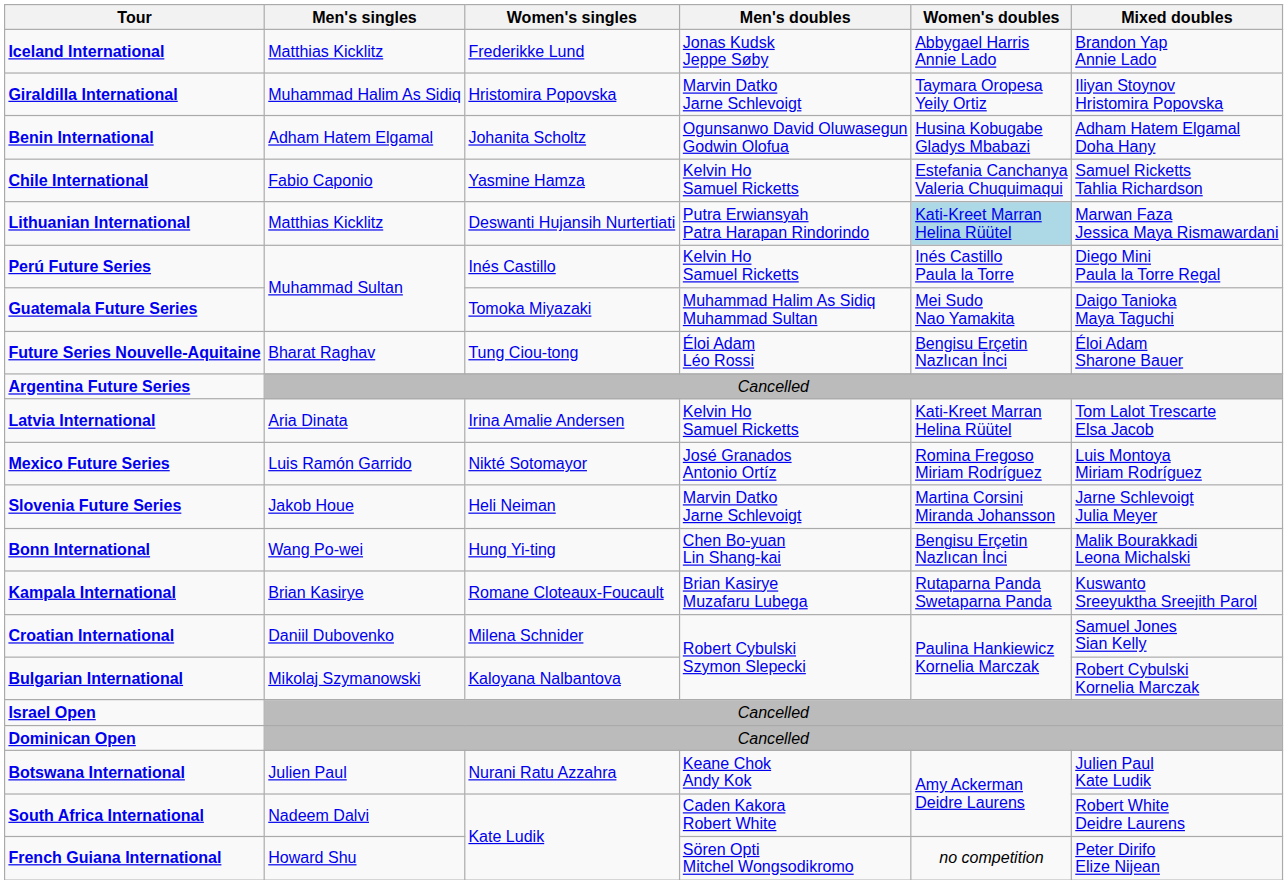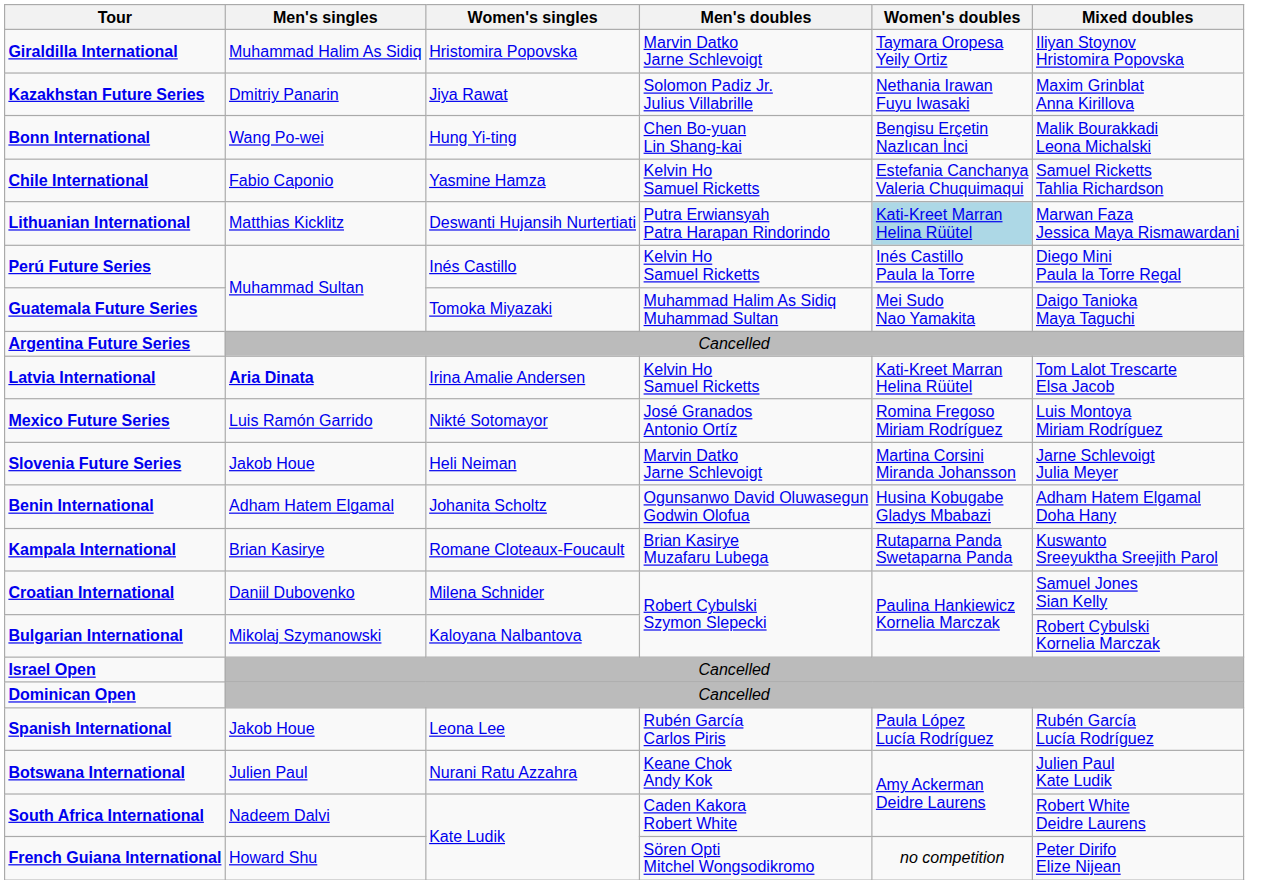 <table class="wikitable" style="font-size:85%">
 <tr>
 <th>Tour</th>
 <th>Men's singles</th>
 <th>Women's singles</th>
 <th>Men's doubles</th>
 <th>Women's doubles</th>
 <th>Mixed doubles</th>
 </tr>
 <tr>
-<td><strong><a href='#'>Iceland International</a></strong></td>
-<td> <a href='#'>Matthias Kicklitz</a></td>
-<td> <a href='#'>Frederikke Lund</a></td>
-<td> <a href='#'>Jonas Kudsk</a><br> <a href='#'>Jeppe Søby</a></td>
-<td> <a href='#'>Abbygael Harris</a><br> <a href='#'>Annie Lado</a></td>
-<td> <a href='#'>Brandon Yap</a><br> <a href='#'>Annie Lado</a></td>
-</tr>
-<tr>
 <td><strong><a href='#'>Giraldilla International</a></strong></td>
 <td> <a href='#'>Muhammad Halim As Sidiq</a></td>
 <td> <a href='#'>Hristomira Popovska</a></td>
 <td> <a href='#'>Marvin Datko</a><br> <a href='#'>Jarne Schlevoigt</a></td>
 <td> <a href='#'>Taymara Oropesa</a><br> <a href='#'>Yeily Ortiz</a></td>
 <td> <a href='#'>Iliyan Stoynov</a><br> <a href='#'>Hristomira Popovska</a></td>
 </tr>
 <tr>
-<td><strong><a href='#'>Benin International</a></strong></td>
-<td> <a href='#'>Adham Hatem Elgamal</a></td>
-<td> <a href='#'>Johanita Scholtz</a></td>
-<td> <a href='#'>Ogunsanwo David Oluwasegun</a><br> <a href='#'>Godwin Olofua</a></td>
-<td> <a href='#'>Husina Kobugabe</a><br> <a href='#'>Gladys Mbabazi</a></td>
-<td> <a href='#'>Adham Hatem Elgamal</a><br> <a href='#'>Doha Hany</a></td>
+<td><strong><a href='#'>Kazakhstan Future Series</a></strong></td>
+<td> <a href='#'>Dmitriy Panarin</a></td>
+<td> <a href='#'>Jiya Rawat</a></td>
+<td> <a href='#'>Solomon Padiz Jr.</a><br> <a href='#'>Julius Villabrille</a></td>
+<td> <a href='#'>Nethania Irawan</a><br> <a href='#'>Fuyu Iwasaki</a></td>
+<td> <a href='#'>Maxim Grinblat</a><br> <a href='#'>Anna Kirillova</a></td>
+</tr>
+<tr>
+<td><strong><a href='#'>Bonn International</a></strong></td>
+<td> <a href='#'>Wang Po-wei</a></td>
+<td> <a href='#'>Hung Yi-ting</a></td>
+<td> <a href='#'>Chen Bo-yuan</a><br> <a href='#'>Lin Shang-kai</a></td>
+<td> <a href='#'>Bengisu Erçetin</a><br> <a href='#'>Nazlıcan İnci</a></td>
+<td> <a href='#'>Malik Bourakkadi</a><br> <a href='#'>Leona Michalski</a></td>
 </tr>
 <tr>
 <td><strong><a href='#'>Chile International</a></strong></td>
 <td> <a href='#'>Fabio Caponio</a></td>
 <td> <a href='#'>Yasmine Hamza</a></td>
 <td> <a href='#'>Kelvin Ho</a><br> <a href='#'>Samuel Ricketts</a></td>
 <td> <a href='#'>Estefania Canchanya</a><br> <a href='#'>Valeria Chuquimaqui</a></td>
 <td> <a href='#'>Samuel Ricketts</a><br> <a href='#'>Tahlia Richardson</a></td>
 </tr>
 <tr>
 <td><strong><a href='#'>Lithuanian International</a></strong></td>
 <td> <a href='#'>Matthias Kicklitz</a></td>
 <td> <a href='#'>Deswanti Hujansih Nurtertiati</a></td>
 <td> <a href='#'>Putra Erwiansyah</a><br> <a href='#'>Patra Harapan Rindorindo</a></td>
 <td style="background: lightblue;"> <a href='#'>Kati-Kreet Marran</a><br> <a href='#'>Helina Rüütel</a></td>
 <td> <a href='#'>Marwan Faza</a><br> <a href='#'>Jessica Maya Rismawardani</a></td>
 </tr>
 <tr>
 <td><strong><a href='#'>Perú Future Series</a></strong></td>
 <td rowspan="2"> <a href='#'>Muhammad Sultan</a></td>
 <td> <a href='#'>Inés Castillo</a></td>
 <td> <a href='#'>Kelvin Ho</a><br> <a href='#'>Samuel Ricketts</a></td>
 <td> <a href='#'>Inés Castillo</a><br> <a href='#'>Paula la Torre</a></td>
 <td> <a href='#'>Diego Mini</a><br> <a href='#'>Paula la Torre Regal</a></td>
 </tr>
 <tr>
 <td><strong><a href='#'>Guatemala Future Series</a></strong></td>
 <td> <a href='#'>Tomoka Miyazaki</a></td>
 <td> <a href='#'>Muhammad Halim As Sidiq</a><br> <a href='#'>Muhammad Sultan</a></td>
 <td> <a href='#'>Mei Sudo</a><br> <a href='#'>Nao Yamakita</a></td>
 <td> <a href='#'>Daigo Tanioka</a><br> <a href='#'>Maya Taguchi</a></td>
 </tr>
 <tr>
-<td><strong><a href='#'>Future Series Nouvelle-Aquitaine</a></strong></td>
-<td> <a href='#'>Bharat Raghav</a></td>
-<td> <a href='#'>Tung Ciou-tong</a></td>
-<td> <a href='#'>Éloi Adam</a><br> <a href='#'>Léo Rossi</a></td>
-<td> <a href='#'>Bengisu Erçetin</a><br> <a href='#'>Nazlıcan İnci</a></td>
-<td> <a href='#'>Éloi Adam</a><br> <a href='#'>Sharone Bauer</a></td>
-</tr>
-<tr>
 <td><strong><a href='#'>Argentina Future Series</a></strong></td>
 <td align="center" bgcolor="#BBBBBB" colspan="5"><em>Cancelled</em></td>
 </tr>
 <tr>
 <td><strong><a href='#'>Latvia International</a></strong></td>
-<td> <a href='#'>Aria Dinata</a></td>
+<td><strong> <a href='#'>Aria Dinata</a></strong></td>
 <td> <a href='#'>Irina Amalie Andersen</a></td>
 <td> <a href='#'>Kelvin Ho</a><br> <a href='#'>Samuel Ricketts</a></td>
 <td> <a href='#'>Kati-Kreet Marran</a><br> <a href='#'>Helina Rüütel</a></td>
 <td> <a href='#'>Tom Lalot Trescarte</a><br> <a href='#'>Elsa Jacob</a></td>
 </tr>
 <tr>
 <td><strong><a href='#'>Mexico Future Series</a></strong></td>
 <td> <a href='#'>Luis Ramón Garrido</a></td>
 <td> <a href='#'>Nikté Sotomayor</a></td>
 <td> <a href='#'>José Granados</a><br>  <a href='#'>Antonio Ortíz</a></td>
 <td> <a href='#'>Romina Fregoso</a><br> <a href='#'>Miriam Rodríguez</a></td>
 <td> <a href='#'>Luis Montoya</a><br> <a href='#'>Miriam Rodríguez</a></td>
 </tr>
 <tr>
 <td><strong><a href='#'>Slovenia Future Series</a></strong></td>
 <td> <a href='#'>Jakob Houe</a></td>
 <td> <a href='#'>Heli Neiman</a></td>
 <td> <a href='#'>Marvin Datko</a><br> <a href='#'>Jarne Schlevoigt</a></td>
 <td> <a href='#'>Martina Corsini</a><br> <a href='#'>Miranda Johansson</a></td>
 <td> <a href='#'>Jarne Schlevoigt</a><br> <a href='#'>Julia Meyer</a></td>
 </tr>
 <tr>
-<td><strong><a href='#'>Bonn International</a></strong></td>
-<td> <a href='#'>Wang Po-wei</a></td>
-<td> <a href='#'>Hung Yi-ting</a></td>
-<td> <a href='#'>Chen Bo-yuan</a><br> <a href='#'>Lin Shang-kai</a></td>
-<td> <a href='#'>Bengisu Erçetin</a><br> <a href='#'>Nazlıcan İnci</a></td>
-<td> <a href='#'>Malik Bourakkadi</a><br> <a href='#'>Leona Michalski</a></td>
+<td><strong><a href='#'>Benin International</a></strong></td>
+<td> <a href='#'>Adham Hatem Elgamal</a></td>
+<td> <a href='#'>Johanita Scholtz</a></td>
+<td> <a href='#'>Ogunsanwo David Oluwasegun</a><br> <a href='#'>Godwin Olofua</a></td>
+<td> <a href='#'>Husina Kobugabe</a><br> <a href='#'>Gladys Mbabazi</a></td>
+<td> <a href='#'>Adham Hatem Elgamal</a><br> <a href='#'>Doha Hany</a></td>
 </tr>
 <tr>
 <td><strong><a href='#'>Kampala International</a></strong></td>
 <td> <a href='#'>Brian Kasirye</a></td>
 <td> <a href='#'>Romane Cloteaux-Foucault</a></td>
 <td> <a href='#'>Brian Kasirye</a><br> <a href='#'>Muzafaru Lubega</a></td>
 <td> <a href='#'>Rutaparna Panda</a><br> <a href='#'>Swetaparna Panda</a></td>
 <td> <a href='#'>Kuswanto</a><br> <a href='#'>Sreeyuktha Sreejith Parol</a></td>
 </tr>
 <tr>
 <td><strong><a href='#'>Croatian International</a></strong></td>
 <td> <a href='#'>Daniil Dubovenko</a></td>
 <td> <a href='#'>Milena Schnider</a></td>
 <td rowspan="2"> <a href='#'>Robert Cybulski</a><br> <a href='#'>Szymon Slepecki</a></td>
 <td rowspan="2"> <a href='#'>Paulina Hankiewicz</a><br> <a href='#'>Kornelia Marczak</a></td>
 <td> <a href='#'>Samuel Jones</a><br> <a href='#'>Sian Kelly</a></td>
 </tr>
 <tr>
 <td><strong><a href='#'>Bulgarian International</a></strong></td>
 <td> <a href='#'>Mikolaj Szymanowski</a></td>
 <td> <a href='#'>Kaloyana Nalbantova</a></td>
 <td> <a href='#'>Robert Cybulski</a><br> <a href='#'>Kornelia Marczak</a></td>
 </tr>
 <tr>
 <td><strong><a href='#'>Israel Open</a></strong></td>
 <td align="center" bgcolor="#BBBBBB" colspan="5"><em>Cancelled</em></td>
 </tr>
 <tr>
 <td><strong><a href='#'>Dominican Open</a></strong></td>
 <td align="center" bgcolor="#BBBBBB" colspan="5"><em>Cancelled</em></td>
 </tr>
 <tr>
+<td><strong><a href='#'>Spanish International</a></strong></td>
+<td> <a href='#'>Jakob Houe</a></td>
+<td> <a href='#'>Leona Lee</a></td>
+<td> <a href='#'>Rubén García</a><br> <a href='#'>Carlos Piris</a></td>
+<td> <a href='#'>Paula López</a><br> <a href='#'>Lucía Rodríguez</a></td>
+<td> <a href='#'>Rubén García</a><br> <a href='#'>Lucía Rodríguez</a></td>
+</tr>
+<tr>
 <td><strong><a href='#'>Botswana International</a></strong></td>
 <td> <a href='#'>Julien Paul</a></td>
 <td> <a href='#'>Nurani Ratu Azzahra</a></td>
 <td> <a href='#'>Keane Chok</a><br> <a href='#'>Andy Kok</a></td>
 <td rowspan="2"> <a href='#'>Amy Ackerman</a><br> <a href='#'>Deidre Laurens</a></td>
 <td> <a href='#'>Julien Paul</a><br> <a href='#'>Kate Ludik</a></td>
 </tr>
 <tr>
 <td><strong><a href='#'>South Africa International</a></strong></td>
 <td> <a href='#'>Nadeem Dalvi</a></td>
 <td rowspan="2"> <a href='#'>Kate Ludik</a></td>
 <td> <a href='#'>Caden Kakora</a><br> <a href='#'>Robert White</a></td>
 <td> <a href='#'>Robert White</a><br> <a href='#'>Deidre Laurens</a></td>
 </tr>
 <tr>
 <td><strong><a href='#'>French Guiana International</a></strong></td>
 <td> <a href='#'>Howard Shu</a></td>
 <td> <a href='#'>Sören Opti</a><br> <a href='#'>Mitchel Wongsodikromo</a></td>
 <td align=center><em>no competition</em></td>
 <td> <a href='#'>Peter Dirifo</a><br> <a href='#'>Elize Nijean</a></td>
 </tr>
 </table>
